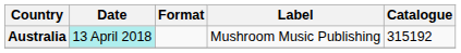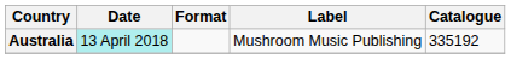 <table class="wikitable plainrowheaders">
 <tr>
 <th scope="col">Country</th>
 <th scope="col">Date</th>
 <th scope="col">Format</th>
 <th scope="col">Label</th>
 <th scope="col">Catalogue</th>
 </tr>
 <tr>
 <th scope="row">Australia</th>
 <td style="background: paleturquoise;">13 April 2018</td>
 <td></td>
 <td>Mushroom Music Publishing</td>
-<td>315192</td>
+<td>335192</td>
 </tr>
 <tr>
 </tr>
 </table>
